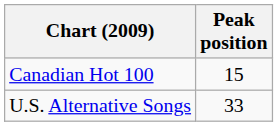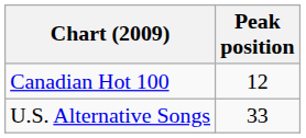 <table class="wikitable">
 <tr>
 <th>Chart (2009)</th>
 <th>Peak<br>position</th>
 </tr>
 <tr>
 <td><a href='#'>Canadian Hot 100</a></td>
-<td style="text-align:center;">15</td>
+<td style="text-align:center;">12</td>
 </tr>
 <tr>
 <td>U.S. <a href='#'>Alternative Songs</a></td>
 <td style="text-align:center;">33</td>
 </tr>
 </table>
